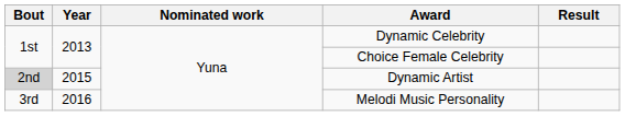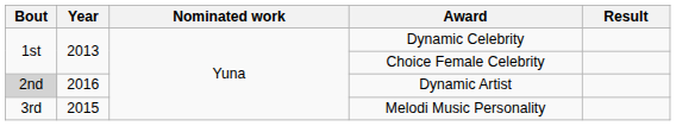 <table class="wikitable">
 <tr>
 <th width="50">Bout</th>
 <th width="50">Year</th>
 <th width="258">Nominated work</th>
 <th width="250">Award</th>
 <th width="90">Result</th>
 </tr>
 <tr>
 <td rowspan="2" align="center">1st</td>
 <td rowspan="2" align="center">2013</td>
 <td rowspan="4" align="center">Yuna</td>
 <td align="center">Dynamic Celebrity</td>
 <td></td>
 </tr>
 <tr>
 <td align="center">Choice Female Celebrity</td>
 <td></td>
 </tr>
 <tr>
 <td rowspan="1" align="center" style="background: lightgrey;">2nd</td>
-<td rowspan="1" align="center">2015</td>
+<td rowspan="1" align="center">2016</td>
 <td align="center">Dynamic Artist</td>
 <td></td>
 </tr>
 <tr>
 <td rowspan="1" align="center">3rd</td>
-<td rowspan="1" align="center">2016</td>
+<td rowspan="1" align="center">2015</td>
 <td align="center">Melodi Music Personality</td>
 <td></td>
 </tr>
 </table>
